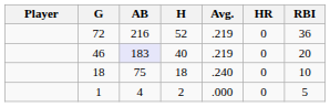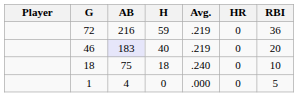 <table class="wikitable sortable">
 <tr>
 <th bgcolor="#DDDDFF" width="16%">Player</th>
 <th bgcolor="#DDDDFF" width="9%">G</th>
 <th bgcolor="#DDDDFF" width="9%">AB</th>
 <th bgcolor="#DDDDFF" width="9%">H</th>
 <th bgcolor="#DDDDFF" width="9%">Avg.</th>
 <th bgcolor="#DDDDFF" width="9%">HR</th>
 <th bgcolor="#DDDDFF" width="9%">RBI</th>
 </tr>
 <tr align="center">
 <td></td>
 <td>72</td>
 <td>216</td>
-<td>52</td>
+<td>59</td>
 <td>.219</td>
 <td>0</td>
 <td>36</td>
 </tr>
 <tr align="center">
 <td></td>
 <td>46</td>
 <td style="background: lavender;">183</td>
 <td>40</td>
 <td>.219</td>
 <td>0</td>
 <td>20</td>
 </tr>
 <tr align="center">
 <td></td>
 <td>18</td>
 <td>75</td>
 <td>18</td>
 <td>.240</td>
 <td>0</td>
 <td>10</td>
 </tr>
 <tr align="center">
 <td></td>
 <td>1</td>
 <td>4</td>
-<td>2</td>
+<td>0</td>
 <td>.000</td>
 <td>0</td>
 <td>5</td>
 </tr>
 </table>
